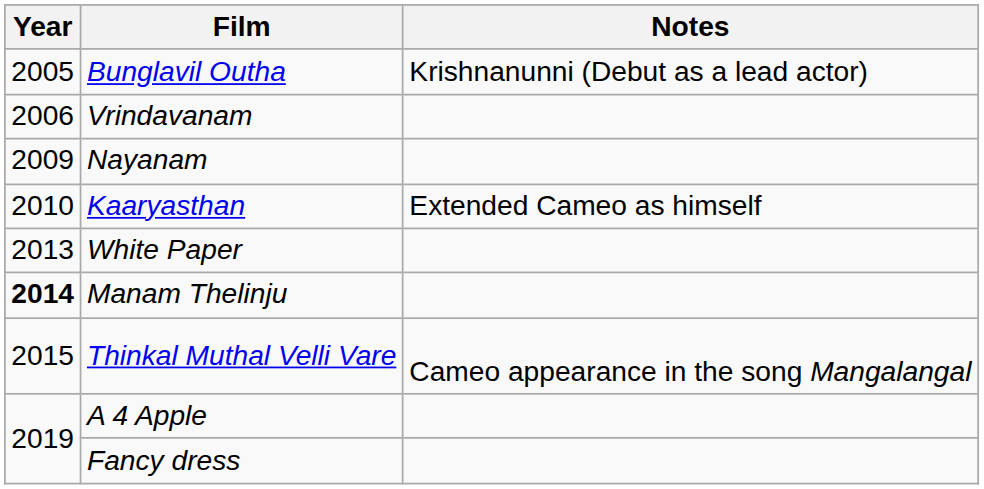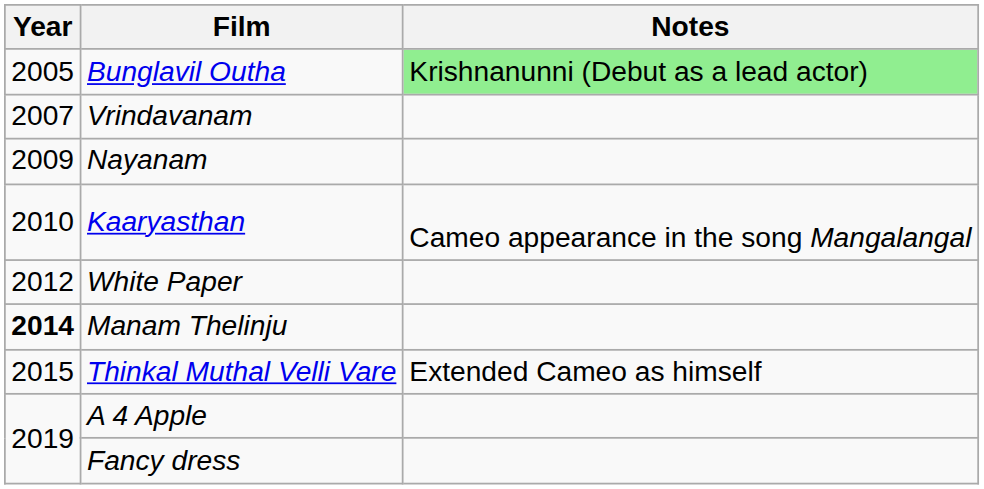 <table class="wikitable sortable">
 <tr>
 <th>Year</th>
 <th>Film</th>
 <th>Notes</th>
 </tr>
 <tr>
 <td>2005</td>
 <td><em><a href='#'>Bunglavil Outha</a></em></td>
-<td>Krishnanunni (Debut as a lead actor)</td>
+<td style="background: lightgreen;">Krishnanunni (Debut as a lead actor)</td>
 </tr>
 <tr>
-<td>2006</td>
+<td>2007</td>
 <td><em>Vrindavanam</em></td>
 <td></td>
 </tr>
 <tr>
 <td>2009</td>
 <td><em>Nayanam</em></td>
 <td></td>
 </tr>
 <tr>
 <td>2010</td>
 <td><em><a href='#'>Kaaryasthan</a></em></td>
-<td>Extended Cameo as himself</td>
+<td><br>Cameo appearance in the song <em>Mangalangal</em></td>
 </tr>
 <tr>
-<td>2013</td>
+<td>2012</td>
 <td><em>White Paper</em></td>
 <td></td>
 </tr>
 <tr>
 <td><strong>2014</strong></td>
 <td><em>Manam Thelinju</em></td>
 <td></td>
 </tr>
 <tr>
 <td>2015</td>
 <td><em><a href='#'>Thinkal Muthal Velli Vare</a></em></td>
-<td><br>Cameo appearance in the song <em>Mangalangal</em></td>
+<td>Extended Cameo as himself</td>
 </tr>
 <tr>
 <td rowspan=2>2019</td>
 <td><em>A 4 Apple</em></td>
 <td></td>
 </tr>
 <tr>
 <td><em>Fancy dress</em></td>
 <td></td>
 </tr>
 </table>
